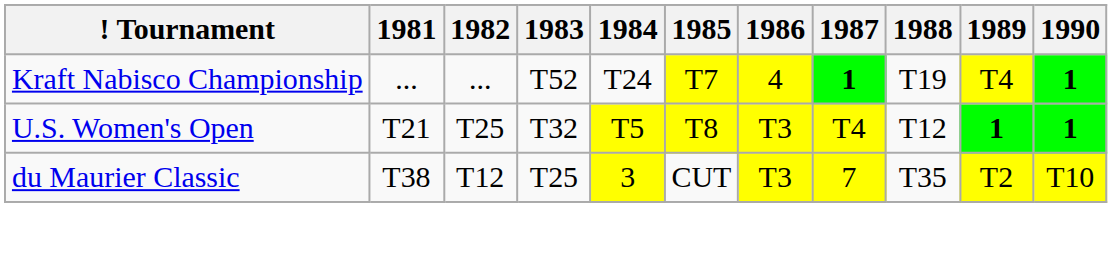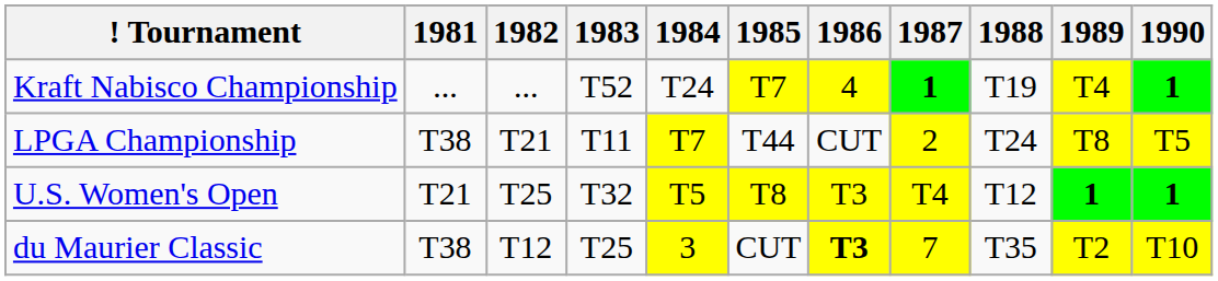 <table class="wikitable" style="font-size:95%;text-align:center;">
 <tr>
 <th>! Tournament</th>
 <th>1981</th>
 <th>1982</th>
 <th>1983</th>
 <th>1984</th>
 <th>1985</th>
 <th>1986</th>
 <th>1987</th>
 <th>1988</th>
 <th>1989</th>
 <th>1990</th>
 </tr>
 <tr>
 <td align=left><a href='#'>Kraft Nabisco Championship</a></td>
 <td>...</td>
 <td>...</td>
 <td>T52</td>
 <td>T24</td>
 <td style="background:yellow;">T7</td>
 <td style="background:yellow;">4</td>
 <td style="background:#00ff00;"><strong>1</strong></td>
 <td>T19</td>
 <td style="background:yellow;">T4</td>
 <td style="background:#00ff00;"><strong>1</strong></td>
 </tr>
 <tr>
+<td align=left><a href='#'>LPGA Championship</a></td>
+<td>T38</td>
+<td>T21</td>
+<td>T11</td>
+<td style="background:yellow;">T7</td>
+<td>T44</td>
+<td>CUT</td>
+<td style="background:yellow;">2</td>
+<td>T24</td>
+<td style="background:yellow;">T8</td>
+<td style="background:yellow;">T5</td>
+</tr>
+<tr>
 <td align=left><a href='#'>U.S. Women's Open</a></td>
 <td>T21</td>
 <td>T25</td>
 <td>T32</td>
 <td style="background:yellow;">T5</td>
 <td style="background:yellow;">T8</td>
 <td style="background:yellow;">T3</td>
 <td style="background:yellow;">T4</td>
 <td>T12</td>
 <td style="background:#00ff00;"><strong>1</strong></td>
 <td style="background:#00ff00;"><strong>1</strong></td>
 </tr>
 <tr>
 <td align=left><a href='#'>du Maurier Classic</a></td>
 <td>T38</td>
 <td>T12</td>
 <td>T25</td>
 <td style="background:yellow;">3</td>
 <td>CUT</td>
-<td style="background:yellow;">T3</td>
+<td style="background:yellow;"><strong>T3</strong></td>
 <td style="background:yellow;">7</td>
 <td>T35</td>
 <td style="background:yellow;">T2</td>
 <td style="background:yellow;">T10</td>
 </tr>
 </table>
